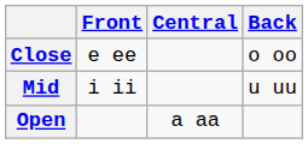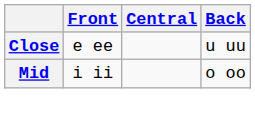 <table class="wikitable" style="text-align:center;">
 <tr>
 <th></th>
 <th><a href='#'>Front</a></th>
 <th><a href='#'>Central</a></th>
 <th><a href='#'>Back</a></th>
 </tr>
 <tr>
 <th><a href='#'>Close</a></th>
 <td>e    ee </td>
 <td></td>
-<td>o    oo </td>
+<td>u    uu </td>
 </tr>
 <tr>
 <th><a href='#'>Mid</a></th>
 <td>i    ii </td>
 <td></td>
-<td>u    uu </td>
-</tr>
-<tr>
-<th><a href='#'>Open</a></th>
-<td></td>
-<td>a    aa </td>
-<td></td>
+<td>o    oo </td>
 </tr>
 </table>
